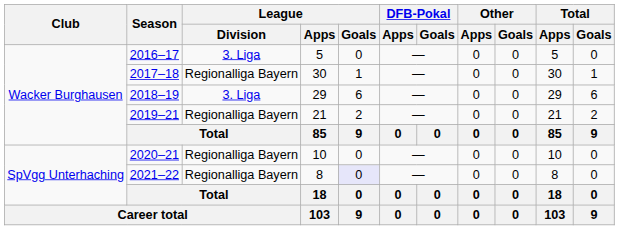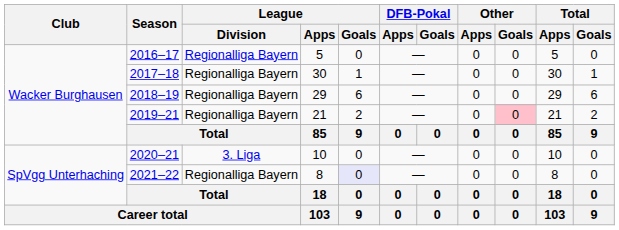 <table class="wikitable" style="text-align: center">
 <tr>
 <th rowspan="2">Club</th>
 <th rowspan="2">Season</th>
 <th colspan="3">League</th>
 <th colspan="2"><a href='#'>DFB-Pokal</a></th>
 <th colspan="2">Other</th>
 <th colspan="2">Total</th>
 </tr>
 <tr>
 <th>Division</th>
 <th>Apps</th>
 <th>Goals</th>
 <th>Apps</th>
 <th>Goals</th>
 <th>Apps</th>
 <th>Goals</th>
 <th>Apps</th>
 <th>Goals</th>
 </tr>
 <tr>
 <td rowspan="5"><a href='#'>Wacker Burghausen</a></td>
 <td><a href='#'>2016–17</a></td>
-<td><a href='#'>3. Liga</a></td>
+<td><a href='#'>Regionalliga Bayern</a></td>
 <td>5</td>
 <td>0</td>
 <td colspan="2">—</td>
 <td>0</td>
 <td>0</td>
 <td>5</td>
 <td>0</td>
 </tr>
 <tr>
 <td><a href='#'>2017–18</a></td>
 <td>Regionalliga Bayern</td>
 <td>30</td>
 <td>1</td>
 <td colspan="2">—</td>
 <td>0</td>
 <td>0</td>
 <td>30</td>
 <td>1</td>
 </tr>
 <tr>
 <td><a href='#'>2018–19</a></td>
-<td><a href='#'>3. Liga</a></td>
+<td>Regionalliga Bayern</td>
 <td>29</td>
 <td>6</td>
 <td colspan="2">—</td>
 <td>0</td>
 <td>0</td>
 <td>29</td>
 <td>6</td>
 </tr>
 <tr>
 <td><a href='#'>2019–21</a></td>
 <td>Regionalliga Bayern</td>
 <td>21</td>
 <td>2</td>
 <td colspan="2">—</td>
 <td>0</td>
-<td>0</td>
+<td style="background: pink;">0</td>
 <td>21</td>
 <td>2</td>
 </tr>
 <tr>
 <th colspan="2">Total</th>
 <th>85</th>
 <th>9</th>
 <th>0</th>
 <th>0</th>
 <th>0</th>
 <th>0</th>
 <th>85</th>
 <th>9</th>
 </tr>
 <tr>
 <td rowspan="3"><a href='#'>SpVgg Unterhaching</a></td>
 <td><a href='#'>2020–21</a></td>
-<td>Regionalliga Bayern</td>
+<td><a href='#'>3. Liga</a></td>
 <td>10</td>
 <td>0</td>
 <td colspan="2">—</td>
 <td>0</td>
 <td>0</td>
 <td>10</td>
 <td>0</td>
 </tr>
 <tr>
 <td><a href='#'>2021–22</a></td>
 <td>Regionalliga Bayern</td>
 <td>8</td>
 <td style="background: lavender;">0</td>
 <td colspan="2">—</td>
 <td>0</td>
 <td>0</td>
 <td>8</td>
 <td>0</td>
 </tr>
 <tr>
 <th colspan="2">Total</th>
 <th>18</th>
 <th>0</th>
 <th>0</th>
 <th>0</th>
 <th>0</th>
 <th>0</th>
 <th>18</th>
 <th>0</th>
 </tr>
 <tr>
 <th colspan="3">Career total</th>
 <th>103</th>
 <th>9</th>
 <th>0</th>
 <th>0</th>
 <th>0</th>
 <th>0</th>
 <th>103</th>
 <th>9</th>
 </tr>
 </table>
